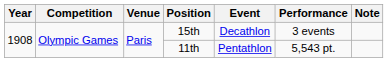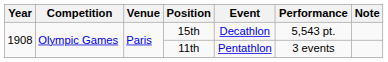 <table class="wikitable" width=55% style="font-size:90%; text-align:center;">
 <tr>
 <th>Year</th>
 <th>Competition</th>
 <th>Venue</th>
 <th>Position</th>
 <th>Event</th>
 <th>Performance</th>
 <th>Note</th>
 </tr>
 <tr>
 <td rowspan=2>1908</td>
 <td rowspan=2 align=left><a href='#'>Olympic Games</a></td>
 <td rowspan=2 align=left> <a href='#'>Paris</a></td>
 <td>15th</td>
 <td><a href='#'>Decathlon</a></td>
-<td>3 events</td>
+<td>5,543 pt.</td>
 <td></td>
 </tr>
 <tr>
 <td>11th</td>
 <td><a href='#'>Pentathlon</a></td>
-<td>5,543 pt.</td>
+<td>3 events</td>
 <td></td>
 </tr>
 </table>
